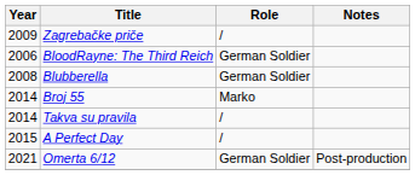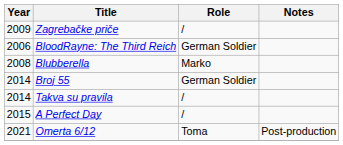 <table class="wikitable sortable">
 <tr>
 <th>Year</th>
 <th>Title</th>
 <th>Role</th>
 <th class="unsortable">Notes</th>
 </tr>
 <tr>
 <td>2009</td>
 <td><em><a href='#'>Zagrebačke priče</a></em></td>
 <td>/</td>
 <td></td>
 </tr>
 <tr>
 <td>2006</td>
 <td><em><a href='#'>BloodRayne: The Third Reich</a></em></td>
 <td>German Soldier</td>
 <td></td>
 </tr>
 <tr>
 <td>2008</td>
 <td><em><a href='#'>Blubberella</a></em></td>
-<td>German Soldier</td>
+<td>Marko</td>
 <td></td>
 </tr>
 <tr>
 <td>2014</td>
 <td><em><a href='#'>Broj 55</a></em></td>
-<td>Marko</td>
+<td>German Soldier</td>
 <td></td>
 </tr>
 <tr>
 <td>2014</td>
 <td><em><a href='#'>Takva su pravila</a></em></td>
 <td>/</td>
 <td></td>
 </tr>
 <tr>
 <td>2015</td>
 <td><em><a href='#'>A Perfect Day</a></em></td>
 <td>/</td>
 <td></td>
 </tr>
 <tr>
 <td>2021</td>
 <td><em><a href='#'>Omerta 6/12</a></em></td>
-<td>German Soldier</td>
+<td>Toma</td>
 <td>Post-production</td>
 </tr>
 <tr>
 </tr>
 </table>
